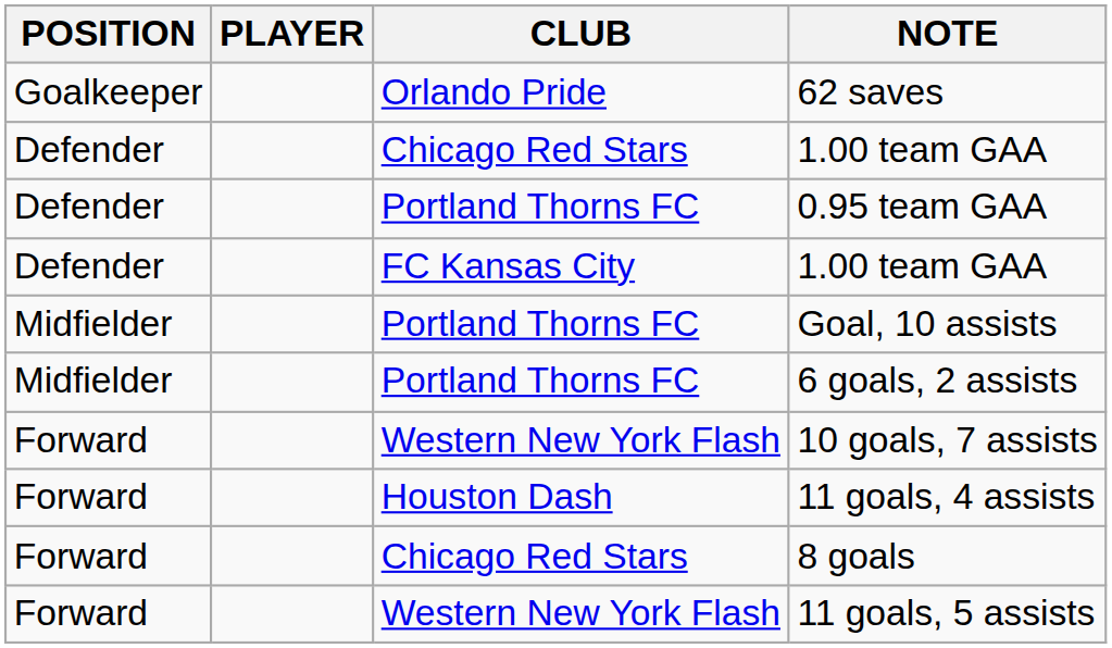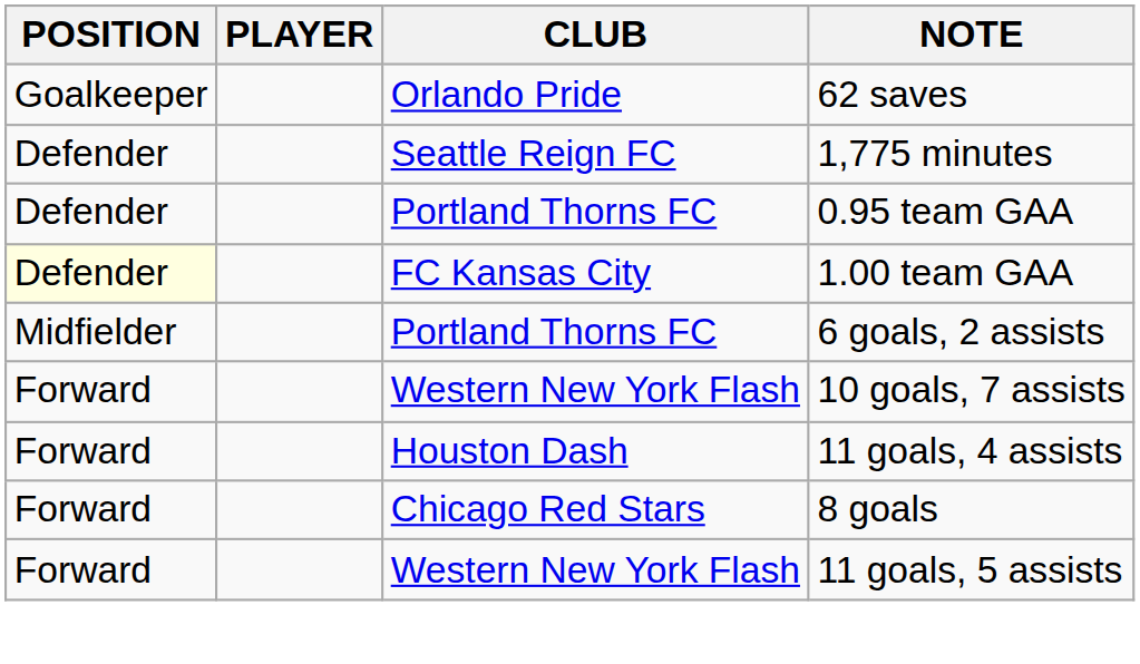 <table class="wikitable sortable">
 <tr>
 <th>POSITION</th>
 <th>PLAYER</th>
 <th>CLUB</th>
 <th>NOTE</th>
 </tr>
 <tr>
 <td>Goalkeeper</td>
 <td> </td>
 <td><a href='#'>Orlando Pride</a></td>
 <td>62 saves</td>
 </tr>
 <tr>
 <td>Defender</td>
 <td> </td>
-<td><a href='#'>Chicago Red Stars</a></td>
-<td>1.00 team GAA</td>
+<td><a href='#'>Seattle Reign FC</a></td>
+<td>1,775 minutes</td>
 </tr>
 <tr>
 <td>Defender</td>
 <td> </td>
 <td><a href='#'>Portland Thorns FC</a></td>
 <td>0.95 team GAA</td>
 </tr>
 <tr>
-<td>Defender</td>
+<td style="background: lightyellow;">Defender</td>
 <td> </td>
 <td><a href='#'>FC Kansas City</a></td>
 <td>1.00 team GAA</td>
-</tr>
-<tr>
-<td>Midfielder</td>
-<td> </td>
-<td><a href='#'>Portland Thorns FC</a></td>
-<td>Goal, 10 assists</td>
 </tr>
 <tr>
 <td>Midfielder</td>
 <td> </td>
 <td><a href='#'>Portland Thorns FC</a></td>
 <td>6 goals, 2 assists</td>
 </tr>
 <tr>
 <td>Forward</td>
 <td> </td>
 <td><a href='#'>Western New York Flash</a></td>
 <td>10 goals, 7 assists</td>
 </tr>
 <tr>
 <td>Forward</td>
 <td> </td>
 <td><a href='#'>Houston Dash</a></td>
 <td>11 goals, 4 assists</td>
 </tr>
 <tr>
 <td>Forward</td>
 <td> </td>
 <td><a href='#'>Chicago Red Stars</a></td>
 <td>8 goals</td>
 </tr>
 <tr>
 <td>Forward</td>
 <td> </td>
 <td><a href='#'>Western New York Flash</a></td>
 <td>11 goals, 5 assists</td>
 </tr>
 </table>
